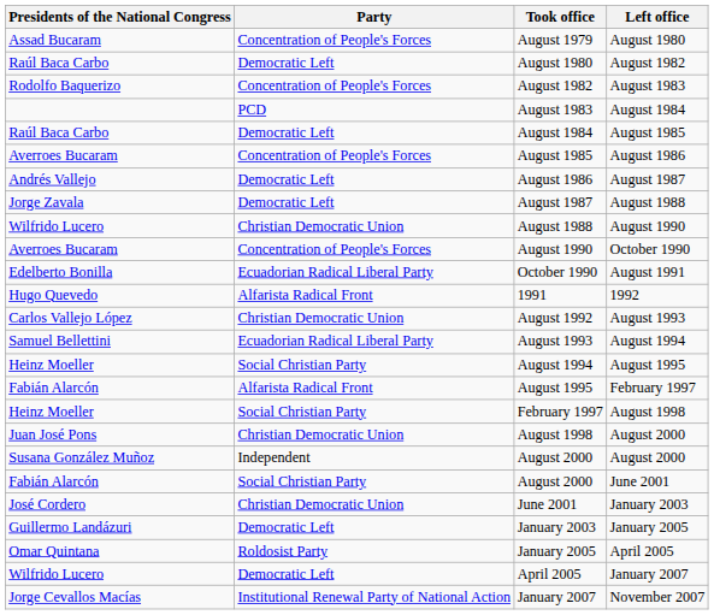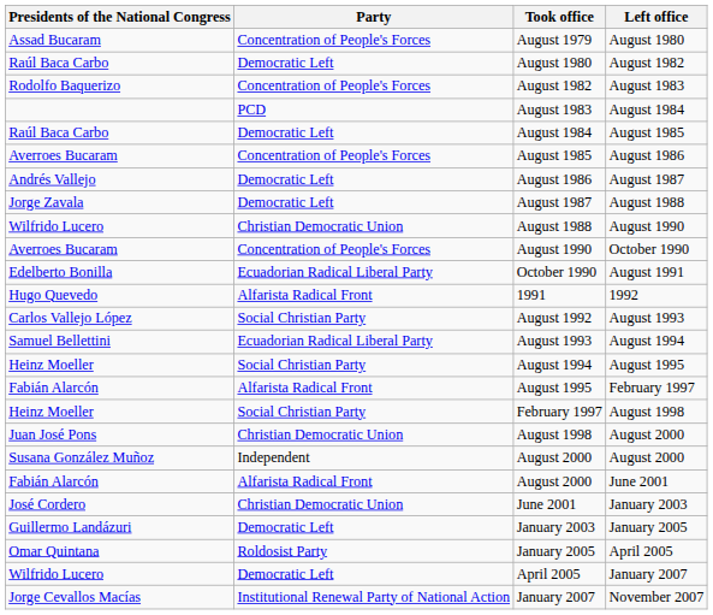 <table class="wikitable">
 <tr>
 <th>Presidents of the National Congress</th>
 <th>Party</th>
 <th>Took office</th>
 <th>Left office</th>
 </tr>
 <tr>
 <td><a href='#'>Assad Bucaram</a></td>
 <td><a href='#'>Concentration of People's Forces</a></td>
 <td>August 1979</td>
 <td>August 1980</td>
 </tr>
 <tr>
 <td><a href='#'>Raúl Baca Carbo</a></td>
 <td><a href='#'>Democratic Left</a></td>
 <td>August 1980</td>
 <td>August 1982</td>
 </tr>
 <tr>
 <td><a href='#'>Rodolfo Baquerizo</a></td>
 <td><a href='#'>Concentration of People's Forces</a></td>
 <td>August 1982</td>
 <td>August 1983</td>
 </tr>
 <tr>
 <td></td>
 <td><a href='#'>PCD</a></td>
 <td>August 1983</td>
 <td>August 1984</td>
 </tr>
 <tr>
 <td><a href='#'>Raúl Baca Carbo</a></td>
 <td><a href='#'>Democratic Left</a></td>
 <td>August 1984</td>
 <td>August 1985</td>
 </tr>
 <tr>
 <td><a href='#'>Averroes Bucaram</a></td>
 <td><a href='#'>Concentration of People's Forces</a></td>
 <td>August 1985</td>
 <td>August 1986</td>
 </tr>
 <tr>
 <td><a href='#'>Andrés Vallejo</a></td>
 <td><a href='#'>Democratic Left</a></td>
 <td>August 1986</td>
 <td>August 1987</td>
 </tr>
 <tr>
 <td><a href='#'>Jorge Zavala</a></td>
 <td><a href='#'>Democratic Left</a></td>
 <td>August 1987</td>
 <td>August 1988</td>
 </tr>
 <tr>
 <td><a href='#'>Wilfrido Lucero</a></td>
 <td><a href='#'>Christian Democratic Union</a></td>
 <td>August 1988</td>
 <td>August 1990</td>
 </tr>
 <tr>
 <td><a href='#'>Averroes Bucaram</a></td>
 <td><a href='#'>Concentration of People's Forces</a></td>
 <td>August 1990</td>
 <td>October 1990</td>
 </tr>
 <tr>
 <td><a href='#'>Edelberto Bonilla</a></td>
 <td><a href='#'>Ecuadorian Radical Liberal Party</a></td>
 <td>October 1990</td>
 <td>August 1991</td>
 </tr>
 <tr>
 <td><a href='#'>Hugo Quevedo</a></td>
 <td><a href='#'>Alfarista Radical Front</a></td>
 <td>1991</td>
 <td>1992</td>
 </tr>
 <tr>
 <td><a href='#'>Carlos Vallejo López</a></td>
-<td><a href='#'>Christian Democratic Union</a></td>
+<td><a href='#'>Social Christian Party</a></td>
 <td>August 1992</td>
 <td>August 1993</td>
 </tr>
 <tr>
 <td><a href='#'>Samuel Bellettini</a></td>
 <td><a href='#'>Ecuadorian Radical Liberal Party</a></td>
 <td>August 1993</td>
 <td>August 1994</td>
 </tr>
 <tr>
 <td><a href='#'>Heinz Moeller</a></td>
 <td><a href='#'>Social Christian Party</a></td>
 <td>August 1994</td>
 <td>August 1995</td>
 </tr>
 <tr>
 <td><a href='#'>Fabián Alarcón</a></td>
 <td><a href='#'>Alfarista Radical Front</a></td>
 <td>August 1995</td>
 <td>February 1997</td>
 </tr>
 <tr>
 <td><a href='#'>Heinz Moeller</a></td>
 <td><a href='#'>Social Christian Party</a></td>
 <td>February 1997</td>
 <td>August 1998</td>
 </tr>
 <tr>
 <td><a href='#'>Juan José Pons</a></td>
 <td><a href='#'>Christian Democratic Union</a></td>
 <td>August 1998</td>
 <td>August 2000</td>
 </tr>
 <tr>
 <td><a href='#'>Susana González Muñoz</a></td>
 <td>Independent</td>
 <td>August 2000</td>
 <td>August 2000</td>
 </tr>
 <tr>
 <td><a href='#'>Fabián Alarcón</a></td>
-<td><a href='#'>Social Christian Party</a></td>
+<td><a href='#'>Alfarista Radical Front</a></td>
 <td>August 2000</td>
 <td>June 2001</td>
 </tr>
 <tr>
 <td><a href='#'>José Cordero</a></td>
 <td><a href='#'>Christian Democratic Union</a></td>
 <td>June 2001</td>
 <td>January 2003</td>
 </tr>
 <tr>
 <td><a href='#'>Guillermo Landázuri</a></td>
 <td><a href='#'>Democratic Left</a></td>
 <td>January 2003</td>
 <td>January 2005</td>
 </tr>
 <tr>
 <td><a href='#'>Omar Quintana</a></td>
 <td><a href='#'>Roldosist Party</a></td>
 <td>January 2005</td>
 <td>April 2005</td>
 </tr>
 <tr>
 <td><a href='#'>Wilfrido Lucero</a></td>
 <td><a href='#'>Democratic Left</a></td>
 <td>April 2005</td>
 <td>January 2007</td>
 </tr>
 <tr>
 <td><a href='#'>Jorge Cevallos Macías</a></td>
 <td><a href='#'>Institutional Renewal Party of National Action</a></td>
 <td>January 2007</td>
 <td>November 2007</td>
 </tr>
 </table>
